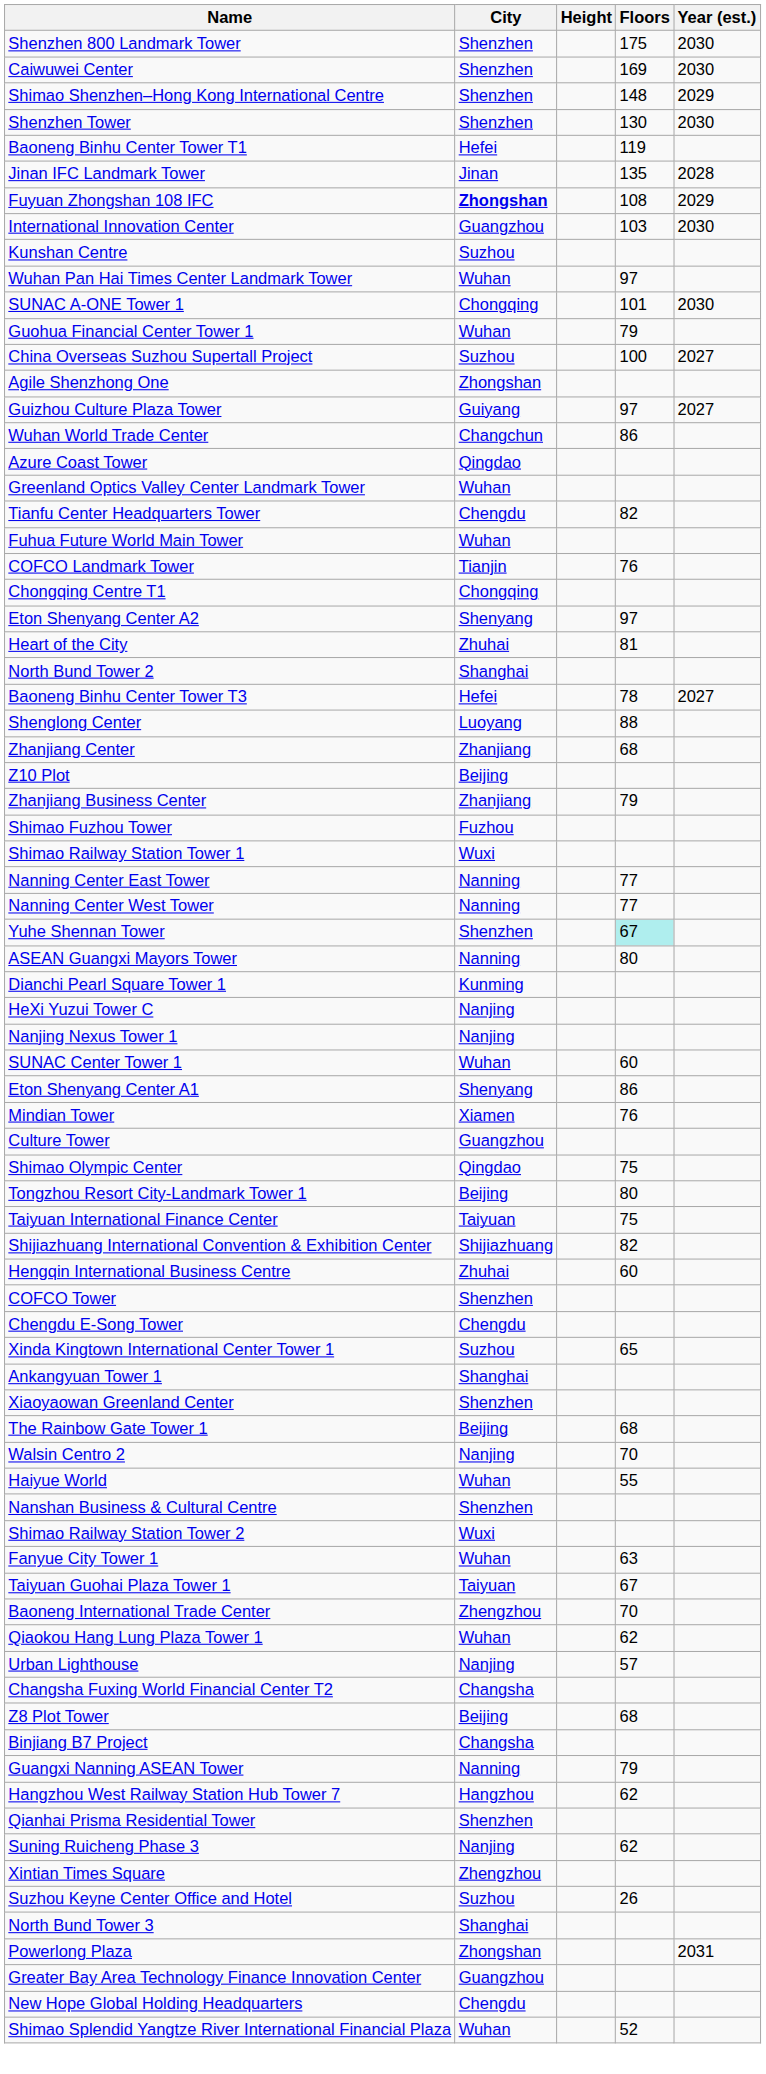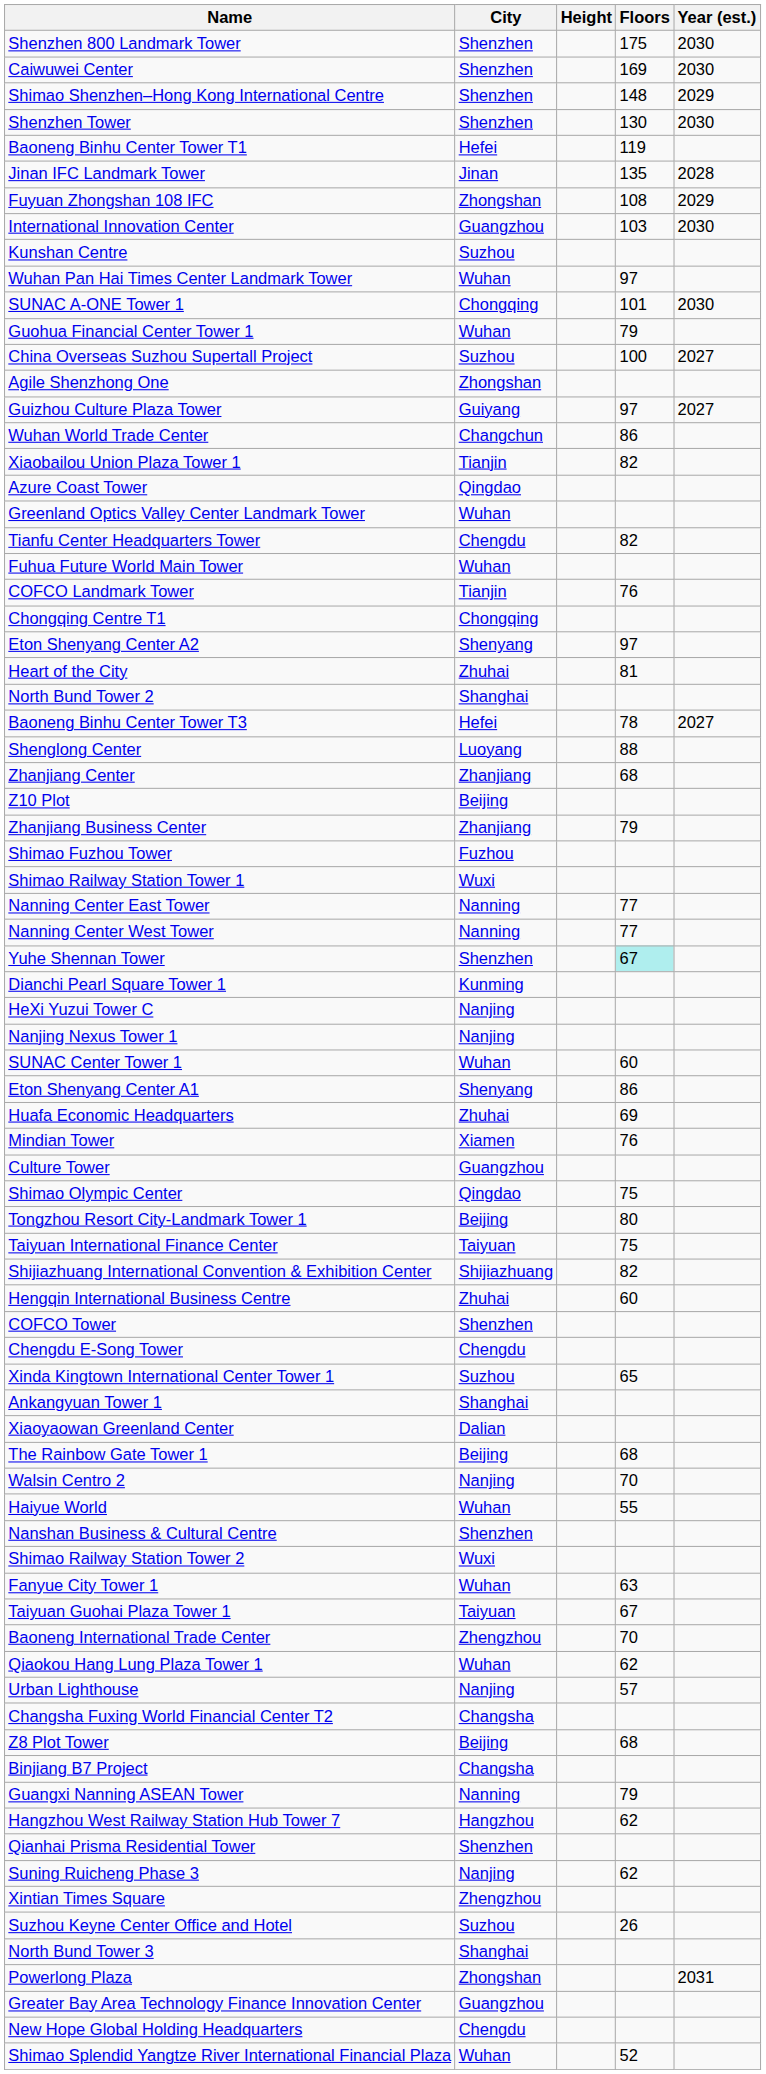 <table class="wikitable sortable">
 <tr>
 <th>Name</th>
 <th>City</th>
 <th>Height</th>
 <th>Floors</th>
 <th>Year (est.)</th>
 </tr>
 <tr>
 <td><a href='#'>Shenzhen 800 Landmark Tower</a></td>
 <td><a href='#'>Shenzhen</a></td>
 <td></td>
 <td>175</td>
 <td>2030</td>
 </tr>
 <tr>
 <td><a href='#'>Caiwuwei Center</a></td>
 <td><a href='#'>Shenzhen</a></td>
 <td></td>
 <td>169</td>
 <td>2030</td>
 </tr>
 <tr>
 <td><a href='#'>Shimao Shenzhen–Hong Kong International Centre</a></td>
 <td><a href='#'>Shenzhen</a></td>
 <td></td>
 <td>148</td>
 <td>2029</td>
 </tr>
 <tr>
 <td><a href='#'>Shenzhen Tower</a></td>
 <td><a href='#'>Shenzhen</a></td>
 <td></td>
 <td>130</td>
 <td>2030</td>
 </tr>
 <tr>
 <td><a href='#'>Baoneng Binhu Center Tower T1</a></td>
 <td><a href='#'>Hefei</a></td>
 <td></td>
 <td>119</td>
 <td></td>
 </tr>
 <tr>
 <td><a href='#'>Jinan IFC Landmark Tower</a></td>
 <td><a href='#'>Jinan</a></td>
 <td></td>
 <td>135</td>
 <td>2028</td>
 </tr>
 <tr>
 <td><a href='#'>Fuyuan Zhongshan 108 IFC</a></td>
-<td><strong><a href='#'>Zhongshan</a></strong></td>
+<td><a href='#'>Zhongshan</a></td>
 <td></td>
 <td>108</td>
 <td>2029</td>
 </tr>
 <tr>
 <td><a href='#'>International Innovation Center</a></td>
 <td><a href='#'>Guangzhou</a></td>
 <td></td>
 <td>103</td>
 <td>2030</td>
 </tr>
 <tr>
 <td><a href='#'>Kunshan Centre</a></td>
 <td><a href='#'>Suzhou</a></td>
 <td></td>
 <td></td>
 <td></td>
 </tr>
 <tr>
 <td><a href='#'>Wuhan Pan Hai Times Center Landmark Tower</a></td>
 <td><a href='#'>Wuhan</a></td>
 <td></td>
 <td>97</td>
 <td></td>
 </tr>
 <tr>
 <td><a href='#'>SUNAC A-ONE Tower 1</a></td>
 <td><a href='#'>Chongqing</a></td>
 <td></td>
 <td>101</td>
 <td>2030</td>
 </tr>
 <tr>
 <td><a href='#'>Guohua Financial Center Tower 1</a></td>
 <td><a href='#'>Wuhan</a></td>
 <td></td>
 <td>79</td>
 <td></td>
 </tr>
 <tr>
 <td><a href='#'>China Overseas Suzhou Supertall Project</a></td>
 <td><a href='#'>Suzhou</a></td>
 <td></td>
 <td>100</td>
 <td>2027</td>
 </tr>
 <tr>
 <td><a href='#'>Agile Shenzhong One</a></td>
 <td><a href='#'>Zhongshan</a></td>
 <td></td>
 <td></td>
 <td></td>
 </tr>
 <tr>
 <td><a href='#'>Guizhou Culture Plaza Tower</a></td>
 <td><a href='#'>Guiyang</a></td>
 <td></td>
 <td>97</td>
 <td>2027</td>
 </tr>
 <tr>
 <td><a href='#'>Wuhan World Trade Center</a></td>
 <td><a href='#'>Changchun</a></td>
 <td></td>
 <td>86</td>
+<td></td>
+</tr>
+<tr>
+<td><a href='#'>Xiaobailou Union Plaza Tower 1</a></td>
+<td><a href='#'>Tianjin</a></td>
+<td></td>
+<td>82</td>
 <td></td>
 </tr>
 <tr>
 <td><a href='#'>Azure Coast Tower</a></td>
 <td><a href='#'>Qingdao</a></td>
 <td></td>
 <td></td>
 <td></td>
 </tr>
 <tr>
 <td><a href='#'>Greenland Optics Valley Center Landmark Tower</a></td>
 <td><a href='#'>Wuhan</a></td>
 <td></td>
 <td></td>
 <td></td>
 </tr>
 <tr>
 <td><a href='#'>Tianfu Center Headquarters Tower</a></td>
 <td><a href='#'>Chengdu</a></td>
 <td></td>
 <td>82</td>
 <td></td>
 </tr>
 <tr>
 <td><a href='#'>Fuhua Future World Main Tower</a></td>
 <td><a href='#'>Wuhan</a></td>
 <td></td>
 <td></td>
 <td></td>
 </tr>
 <tr>
 <td><a href='#'>COFCO Landmark Tower</a></td>
 <td><a href='#'>Tianjin</a></td>
 <td></td>
 <td>76</td>
 <td></td>
 </tr>
 <tr>
 <td><a href='#'>Chongqing Centre T1</a></td>
 <td><a href='#'>Chongqing</a></td>
 <td></td>
 <td></td>
 <td></td>
 </tr>
 <tr>
 <td><a href='#'>Eton Shenyang Center A2</a></td>
 <td><a href='#'>Shenyang</a></td>
 <td></td>
 <td>97</td>
 <td></td>
 </tr>
 <tr>
 <td><a href='#'>Heart of the City</a></td>
 <td><a href='#'>Zhuhai</a></td>
 <td></td>
 <td>81</td>
 <td></td>
 </tr>
 <tr>
 <td><a href='#'>North Bund Tower 2</a></td>
 <td><a href='#'>Shanghai</a></td>
 <td></td>
 <td></td>
 <td></td>
 </tr>
 <tr>
 <td><a href='#'>Baoneng Binhu Center Tower T3</a></td>
 <td><a href='#'>Hefei</a></td>
 <td></td>
 <td>78</td>
 <td>2027</td>
 </tr>
 <tr>
 <td><a href='#'>Shenglong Center</a></td>
 <td><a href='#'>Luoyang</a></td>
 <td></td>
 <td>88</td>
 <td></td>
 </tr>
 <tr>
 <td><a href='#'>Zhanjiang Center</a></td>
 <td><a href='#'>Zhanjiang</a></td>
 <td></td>
 <td>68</td>
 <td></td>
 </tr>
 <tr>
 <td><a href='#'>Z10 Plot</a></td>
 <td><a href='#'>Beijing</a></td>
 <td></td>
 <td></td>
 <td></td>
 </tr>
 <tr>
 <td><a href='#'>Zhanjiang Business Center</a></td>
 <td><a href='#'>Zhanjiang</a></td>
 <td></td>
 <td>79</td>
 <td></td>
 </tr>
 <tr>
 <td><a href='#'>Shimao Fuzhou Tower</a></td>
 <td><a href='#'>Fuzhou</a></td>
 <td></td>
 <td></td>
 <td></td>
 </tr>
 <tr>
 <td><a href='#'>Shimao Railway Station Tower 1</a></td>
 <td><a href='#'>Wuxi</a></td>
 <td></td>
 <td></td>
 <td></td>
 </tr>
 <tr>
 <td><a href='#'>Nanning Center East Tower</a></td>
 <td><a href='#'>Nanning</a></td>
 <td></td>
 <td>77</td>
 <td></td>
 </tr>
 <tr>
 <td><a href='#'>Nanning Center West Tower</a></td>
 <td><a href='#'>Nanning</a></td>
 <td></td>
 <td>77</td>
 <td></td>
 </tr>
 <tr>
 <td><a href='#'>Yuhe Shennan Tower</a></td>
 <td><a href='#'>Shenzhen</a></td>
 <td></td>
 <td style="background: paleturquoise;">67</td>
 <td></td>
 </tr>
 <tr>
-<td><a href='#'>ASEAN Guangxi Mayors Tower</a></td>
-<td><a href='#'>Nanning</a></td>
-<td></td>
-<td>80</td>
-<td></td>
-</tr>
-<tr>
 <td><a href='#'>Dianchi Pearl Square Tower 1</a></td>
 <td><a href='#'>Kunming</a></td>
 <td></td>
 <td></td>
 <td></td>
 </tr>
 <tr>
 <td><a href='#'>HeXi Yuzui Tower C</a></td>
 <td><a href='#'>Nanjing</a></td>
 <td></td>
 <td></td>
 <td></td>
 </tr>
 <tr>
 <td><a href='#'>Nanjing Nexus Tower 1</a></td>
 <td><a href='#'>Nanjing</a></td>
 <td></td>
 <td></td>
 <td></td>
 </tr>
 <tr>
 <td><a href='#'>SUNAC Center Tower 1</a></td>
 <td><a href='#'>Wuhan</a></td>
 <td></td>
 <td>60</td>
 <td></td>
 </tr>
 <tr>
 <td><a href='#'>Eton Shenyang Center A1</a></td>
 <td><a href='#'>Shenyang</a></td>
 <td></td>
 <td>86</td>
+<td></td>
+</tr>
+<tr>
+<td><a href='#'>Huafa Economic Headquarters</a></td>
+<td><a href='#'>Zhuhai</a></td>
+<td></td>
+<td>69</td>
 <td></td>
 </tr>
 <tr>
 <td><a href='#'>Mindian Tower</a></td>
 <td><a href='#'>Xiamen</a></td>
 <td></td>
 <td>76</td>
 <td></td>
 </tr>
 <tr>
 <td><a href='#'>Culture Tower</a></td>
 <td><a href='#'>Guangzhou</a></td>
 <td></td>
 <td></td>
 <td></td>
 </tr>
 <tr>
 <td><a href='#'>Shimao Olympic Center</a></td>
 <td><a href='#'>Qingdao</a></td>
 <td></td>
 <td>75</td>
 <td></td>
 </tr>
 <tr>
 <td><a href='#'>Tongzhou Resort City-Landmark Tower 1</a></td>
 <td><a href='#'>Beijing</a></td>
 <td></td>
 <td>80</td>
 <td></td>
 </tr>
 <tr>
 <td><a href='#'>Taiyuan International Finance Center</a></td>
 <td><a href='#'>Taiyuan</a></td>
 <td></td>
 <td>75</td>
 <td></td>
 </tr>
 <tr>
 <td><a href='#'>Shijiazhuang International Convention & Exhibition Center</a></td>
 <td><a href='#'>Shijiazhuang</a></td>
 <td></td>
 <td>82</td>
 <td></td>
 </tr>
 <tr>
 <td><a href='#'>Hengqin International Business Centre</a></td>
 <td><a href='#'>Zhuhai</a></td>
 <td></td>
 <td>60</td>
 <td></td>
 </tr>
 <tr>
 <td><a href='#'>COFCO Tower</a></td>
 <td><a href='#'>Shenzhen</a></td>
 <td></td>
 <td></td>
 <td></td>
 </tr>
 <tr>
 <td><a href='#'>Chengdu E-Song Tower</a></td>
 <td><a href='#'>Chengdu</a></td>
 <td></td>
 <td></td>
 <td></td>
 </tr>
 <tr>
 <td><a href='#'>Xinda Kingtown International Center Tower 1</a></td>
 <td><a href='#'>Suzhou</a></td>
 <td></td>
 <td>65</td>
 <td></td>
 </tr>
 <tr>
 <td><a href='#'>Ankangyuan Tower 1</a></td>
 <td><a href='#'>Shanghai</a></td>
 <td></td>
 <td></td>
 <td></td>
 </tr>
 <tr>
 <td><a href='#'>Xiaoyaowan Greenland Center</a></td>
-<td><a href='#'>Shenzhen</a></td>
+<td><a href='#'>Dalian</a></td>
 <td></td>
 <td></td>
 <td></td>
 </tr>
 <tr>
 <td><a href='#'>The Rainbow Gate Tower 1</a></td>
 <td><a href='#'>Beijing</a></td>
 <td></td>
 <td>68</td>
 <td></td>
 </tr>
 <tr>
 <td><a href='#'>Walsin Centro 2</a></td>
 <td><a href='#'>Nanjing</a></td>
 <td></td>
 <td>70</td>
 <td></td>
 </tr>
 <tr>
 <td><a href='#'>Haiyue World</a></td>
 <td><a href='#'>Wuhan</a></td>
 <td></td>
 <td>55</td>
 <td></td>
 </tr>
 <tr>
 <td><a href='#'>Nanshan Business & Cultural Centre</a></td>
 <td><a href='#'>Shenzhen</a></td>
 <td></td>
 <td></td>
 <td></td>
 </tr>
 <tr>
 <td><a href='#'>Shimao Railway Station Tower 2</a></td>
 <td><a href='#'>Wuxi</a></td>
 <td></td>
 <td></td>
 <td></td>
 </tr>
 <tr>
 <td><a href='#'>Fanyue City Tower 1</a></td>
 <td><a href='#'>Wuhan</a></td>
 <td></td>
 <td>63</td>
 <td></td>
 </tr>
 <tr>
 <td><a href='#'>Taiyuan Guohai Plaza Tower 1</a></td>
 <td><a href='#'>Taiyuan</a></td>
 <td></td>
 <td>67</td>
 <td></td>
 </tr>
 <tr>
 <td><a href='#'>Baoneng International Trade Center</a></td>
 <td><a href='#'>Zhengzhou</a></td>
 <td></td>
 <td>70</td>
 <td></td>
 </tr>
 <tr>
 <td><a href='#'>Qiaokou Hang Lung Plaza Tower 1</a></td>
 <td><a href='#'>Wuhan</a></td>
 <td></td>
 <td>62</td>
 <td></td>
 </tr>
 <tr>
 <td><a href='#'>Urban Lighthouse</a></td>
 <td><a href='#'>Nanjing</a></td>
 <td></td>
 <td>57</td>
 <td></td>
 </tr>
 <tr>
 <td><a href='#'>Changsha Fuxing World Financial Center T2</a></td>
 <td><a href='#'>Changsha</a></td>
 <td></td>
 <td></td>
 <td></td>
 </tr>
 <tr>
 <td><a href='#'>Z8 Plot Tower</a></td>
 <td><a href='#'>Beijing</a></td>
 <td></td>
 <td>68</td>
 <td></td>
 </tr>
 <tr>
 <td><a href='#'>Binjiang B7 Project</a></td>
 <td><a href='#'>Changsha</a></td>
 <td></td>
 <td></td>
 <td></td>
 </tr>
 <tr>
 <td><a href='#'>Guangxi Nanning ASEAN Tower</a></td>
 <td><a href='#'>Nanning</a></td>
 <td></td>
 <td>79</td>
 <td></td>
 </tr>
 <tr>
 <td><a href='#'>Hangzhou West Railway Station Hub Tower 7</a></td>
 <td><a href='#'>Hangzhou</a></td>
 <td></td>
 <td>62</td>
 <td></td>
 </tr>
 <tr>
 <td><a href='#'>Qianhai Prisma Residential Tower</a></td>
 <td><a href='#'>Shenzhen</a></td>
 <td></td>
 <td></td>
 <td></td>
 </tr>
 <tr>
 <td><a href='#'>Suning Ruicheng Phase 3</a></td>
 <td><a href='#'>Nanjing</a></td>
 <td></td>
 <td>62</td>
 <td></td>
 </tr>
 <tr>
 <td><a href='#'>Xintian Times Square</a></td>
 <td><a href='#'>Zhengzhou</a></td>
 <td></td>
 <td></td>
 <td></td>
 </tr>
 <tr>
 <td><a href='#'>Suzhou Keyne Center Office and Hotel</a></td>
 <td><a href='#'>Suzhou</a></td>
 <td></td>
 <td>26</td>
 <td></td>
 </tr>
 <tr>
 <td><a href='#'>North Bund Tower 3</a></td>
 <td><a href='#'>Shanghai</a></td>
 <td></td>
 <td></td>
 <td></td>
 </tr>
 <tr>
 <td><a href='#'>Powerlong Plaza</a></td>
 <td><a href='#'>Zhongshan</a></td>
 <td></td>
 <td></td>
 <td>2031</td>
 </tr>
 <tr>
 <td><a href='#'>Greater Bay Area Technology Finance Innovation Center</a></td>
 <td><a href='#'>Guangzhou</a></td>
 <td></td>
 <td></td>
 <td></td>
 </tr>
 <tr>
 <td><a href='#'>New Hope Global Holding Headquarters</a></td>
 <td><a href='#'>Chengdu</a></td>
 <td></td>
 <td></td>
 <td></td>
 </tr>
 <tr>
 <td><a href='#'>Shimao Splendid Yangtze River International Financial Plaza</a></td>
 <td><a href='#'>Wuhan</a></td>
 <td></td>
 <td>52</td>
 <td></td>
 </tr>
 </table>
